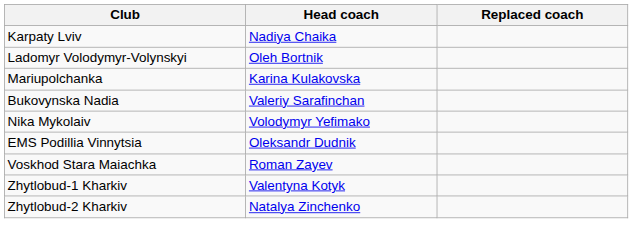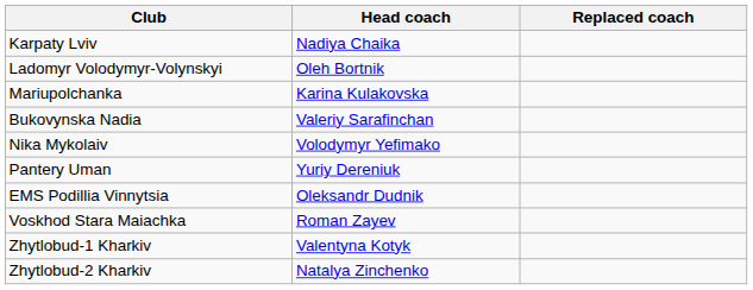 <table class="wikitable sortable">
 <tr>
 <th width="280">Club</th>
 <th width="220">Head coach</th>
 <th width="220">Replaced coach</th>
 </tr>
 <tr>
 <td>Karpaty Lviv</td>
 <td> <a href='#'>Nadiya Chaika</a></td>
 <td></td>
 </tr>
 <tr>
 <td>Ladomyr Volodymyr-Volynskyi</td>
 <td> <a href='#'>Oleh Bortnik</a></td>
 <td></td>
 </tr>
 <tr>
 <td>Mariupolchanka</td>
 <td> <a href='#'>Karina Kulakovska</a></td>
 <td></td>
 </tr>
 <tr>
 <td>Bukovynska Nadia</td>
 <td> <a href='#'>Valeriy Sarafinchan</a></td>
 <td></td>
 </tr>
 <tr>
 <td>Nika Mykolaiv</td>
 <td> <a href='#'>Volodymyr Yefimako</a></td>
 <td></td>
 </tr>
 <tr>
+<td>Pantery Uman</td>
+<td> <a href='#'>Yuriy Dereniuk</a></td>
+<td></td>
+</tr>
+<tr>
 <td>EMS Podillia Vinnytsia</td>
 <td> <a href='#'>Oleksandr Dudnik</a></td>
 <td></td>
 </tr>
 <tr>
 <td>Voskhod Stara Maiachka</td>
 <td> <a href='#'>Roman Zayev</a></td>
 <td></td>
 </tr>
 <tr>
 <td>Zhytlobud-1 Kharkiv</td>
 <td> <a href='#'>Valentyna Kotyk</a></td>
 <td></td>
 </tr>
 <tr>
 <td>Zhytlobud-2 Kharkiv</td>
 <td> <a href='#'>Natalya Zinchenko</a></td>
 <td></td>
 </tr>
 </table>
